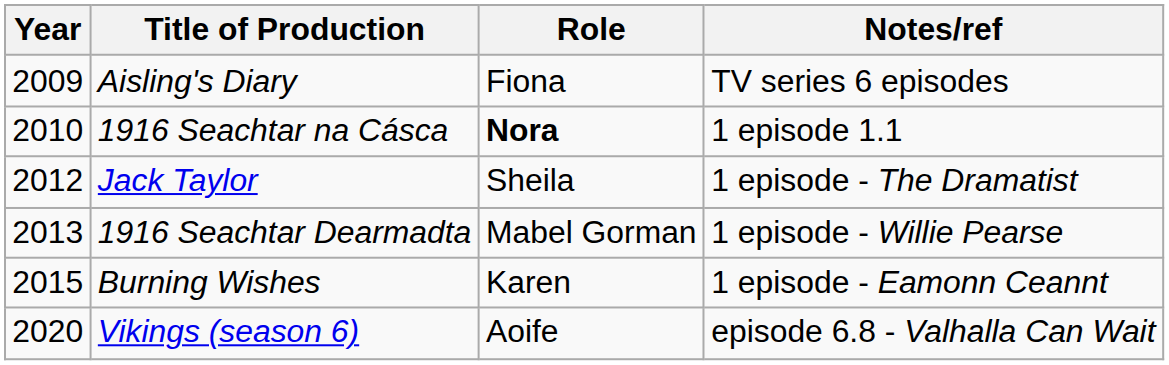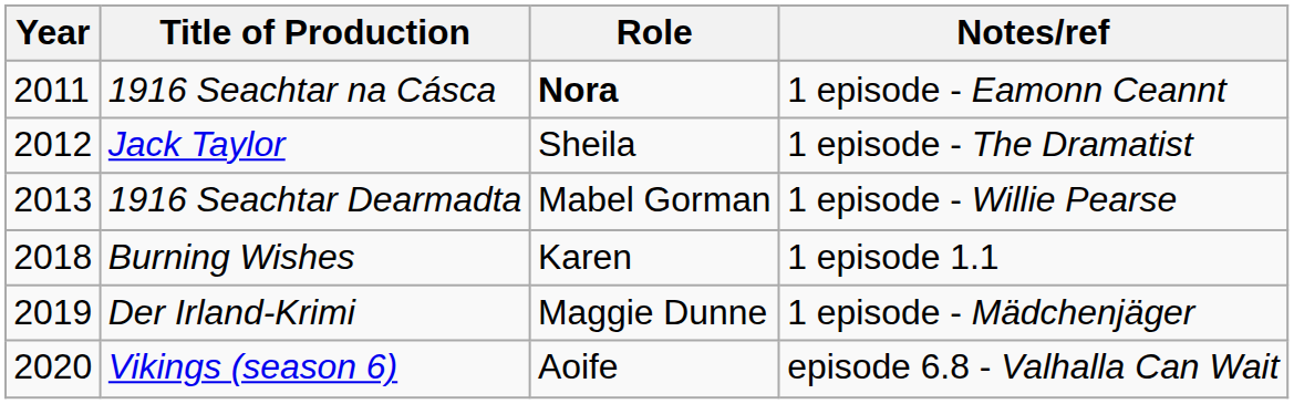 <table class="wikitable">
 <tr>
 <th>Year</th>
 <th>Title of Production</th>
 <th>Role</th>
 <th>Notes/ref</th>
 </tr>
 <tr>
-<td>2009</td>
-<td><em>Aisling's Diary</em></td>
-<td>Fiona</td>
-<td>TV series 6 episodes </td>
-</tr>
-<tr>
-<td>2010</td>
+<td>2011</td>
 <td><em>1916 Seachtar na Cásca</em></td>
 <td><strong>Nora</strong></td>
-<td>1 episode 1.1</td>
+<td>1 episode - <em> Eamonn Ceannt </em></td>
 </tr>
 <tr>
 <td>2012</td>
 <td><em><a href='#'>Jack Taylor</a></em></td>
 <td>Sheila</td>
 <td>1 episode - <em>The Dramatist</em> </td>
 </tr>
 <tr>
 <td>2013</td>
 <td><em>1916 Seachtar Dearmadta</em></td>
 <td>Mabel Gorman</td>
 <td>1 episode - <em>Willie Pearse </em></td>
 </tr>
 <tr>
-<td>2015</td>
+<td>2018</td>
 <td><em>Burning Wishes</em></td>
 <td>Karen</td>
-<td>1 episode - <em> Eamonn Ceannt </em></td>
+<td>1 episode 1.1</td>
+</tr>
+<tr>
+<td>2019</td>
+<td><em>Der Irland-Krimi</em></td>
+<td>Maggie Dunne</td>
+<td>1 episode - <em>Mädchenjäger </em></td>
 </tr>
 <tr>
 <td>2020</td>
 <td><em><a href='#'>Vikings (season 6)</a></em></td>
 <td>Aoife</td>
 <td>episode 6.8 - <em>Valhalla Can Wait</em></td>
 </tr>
 </table>
